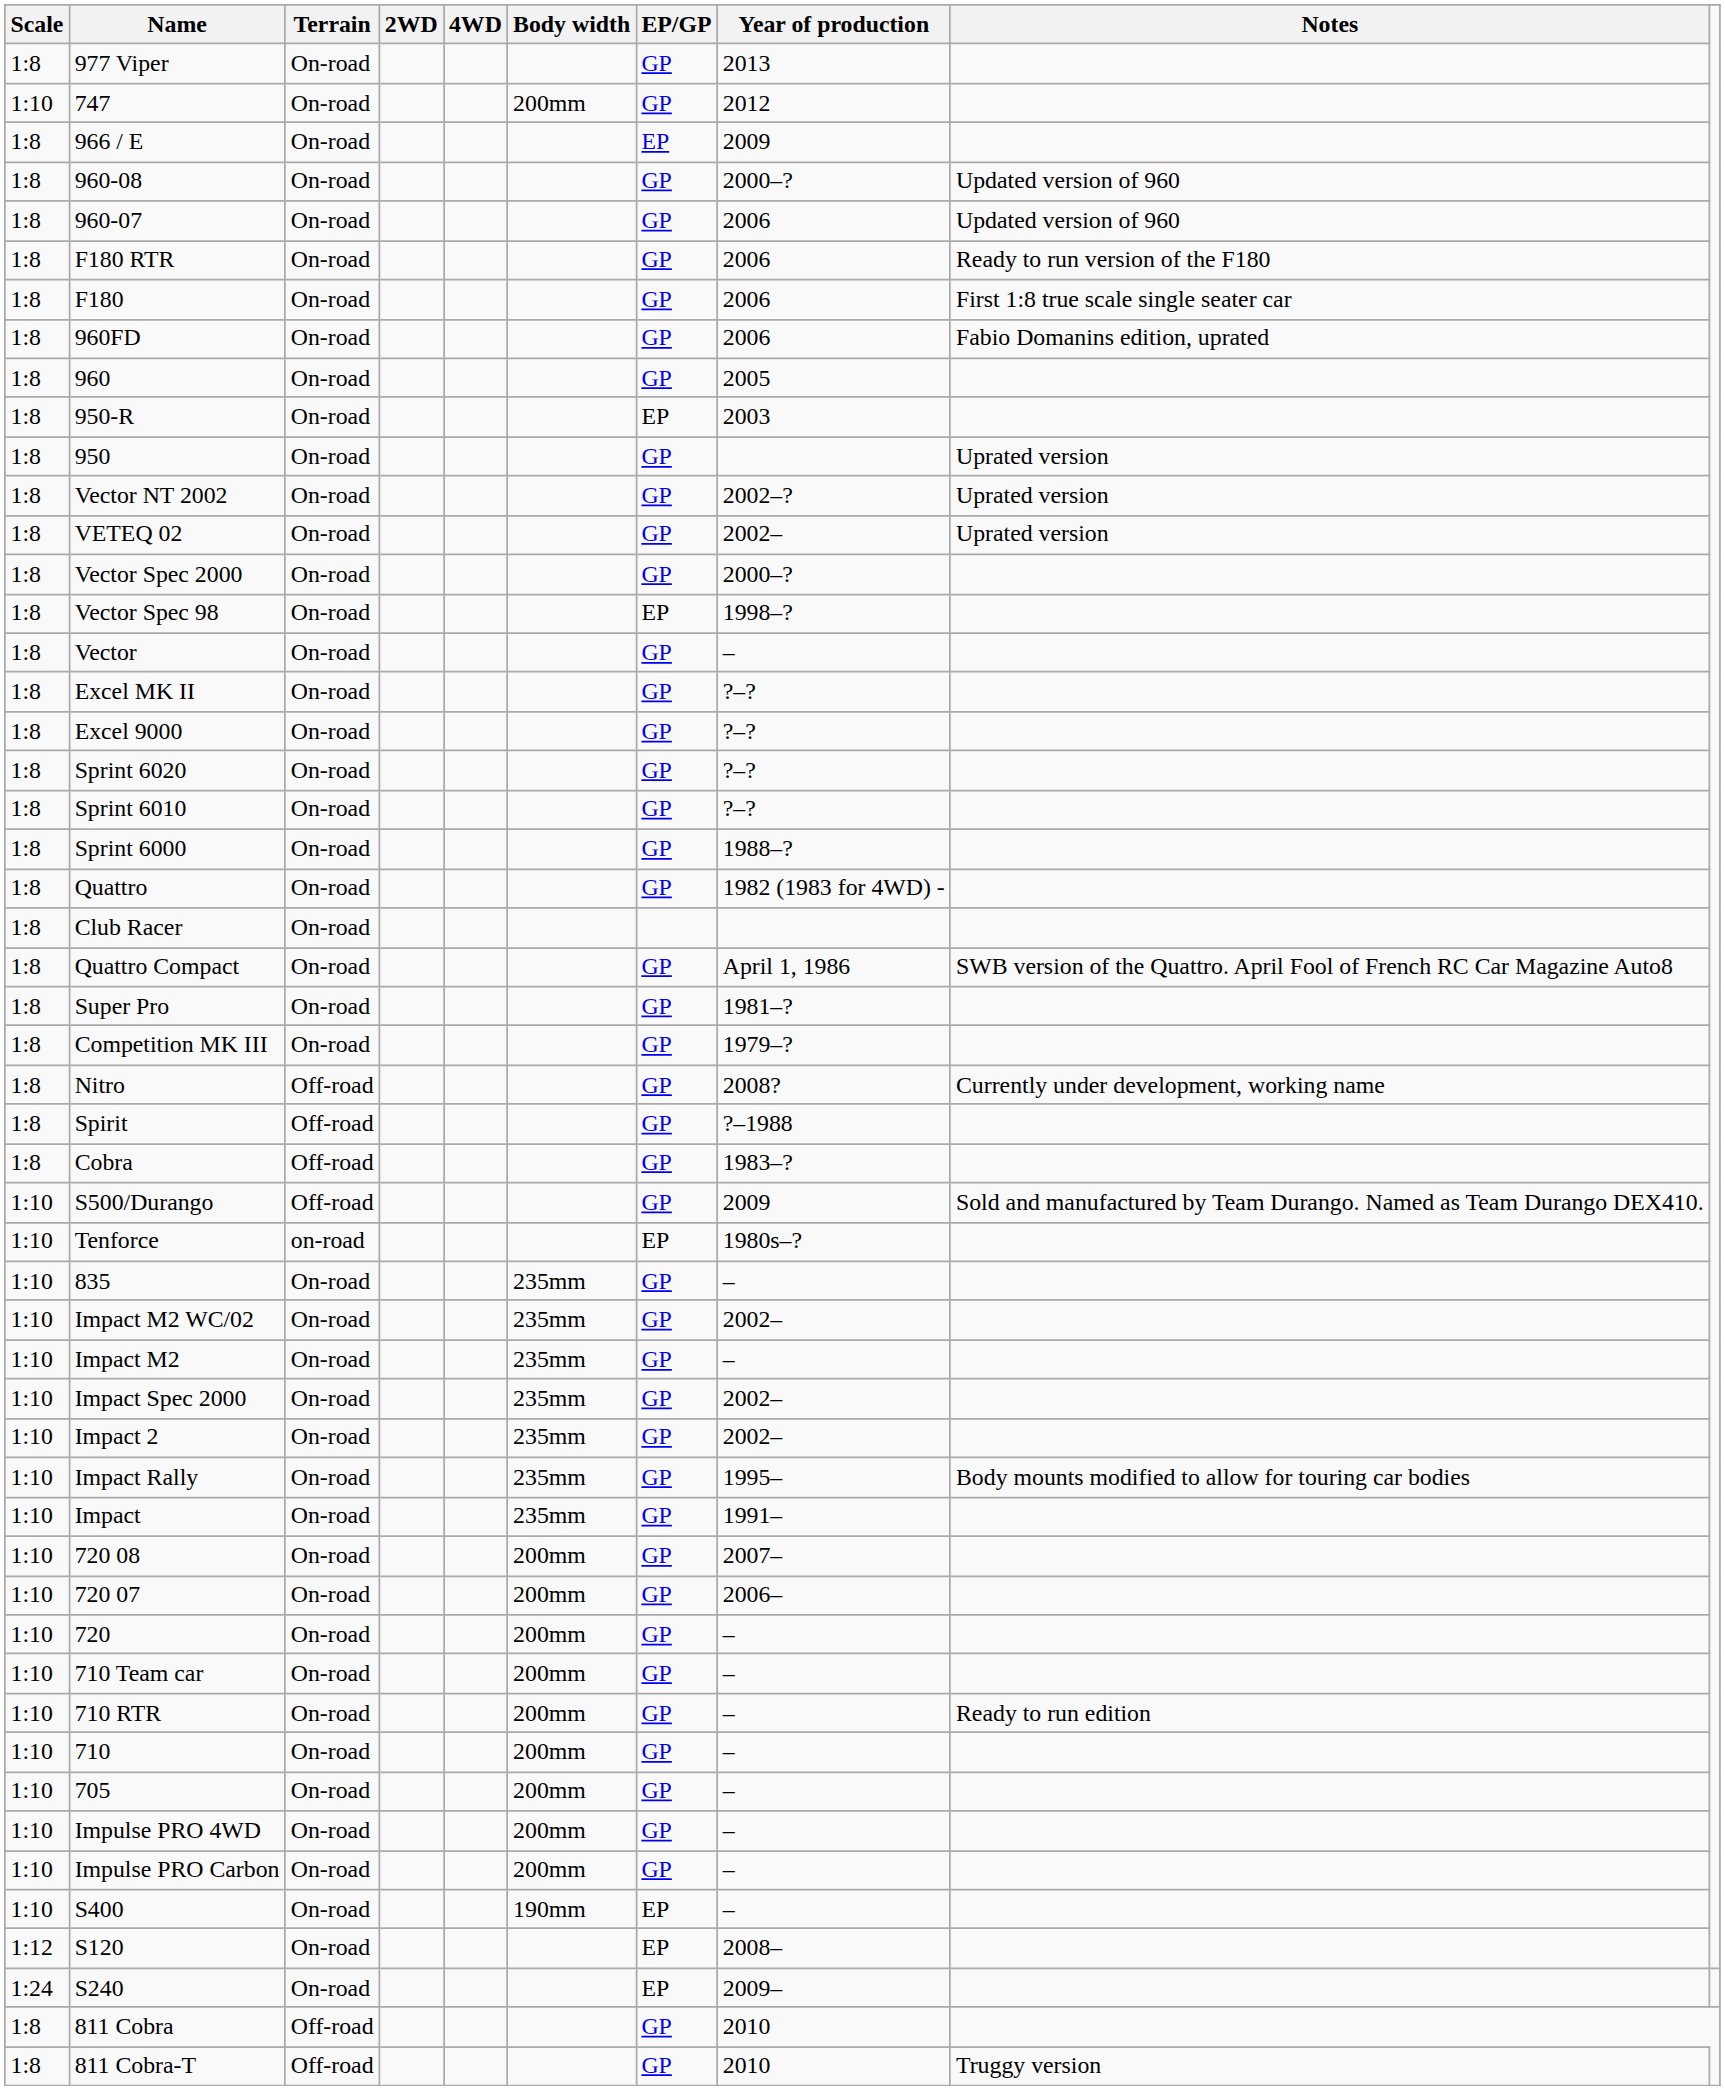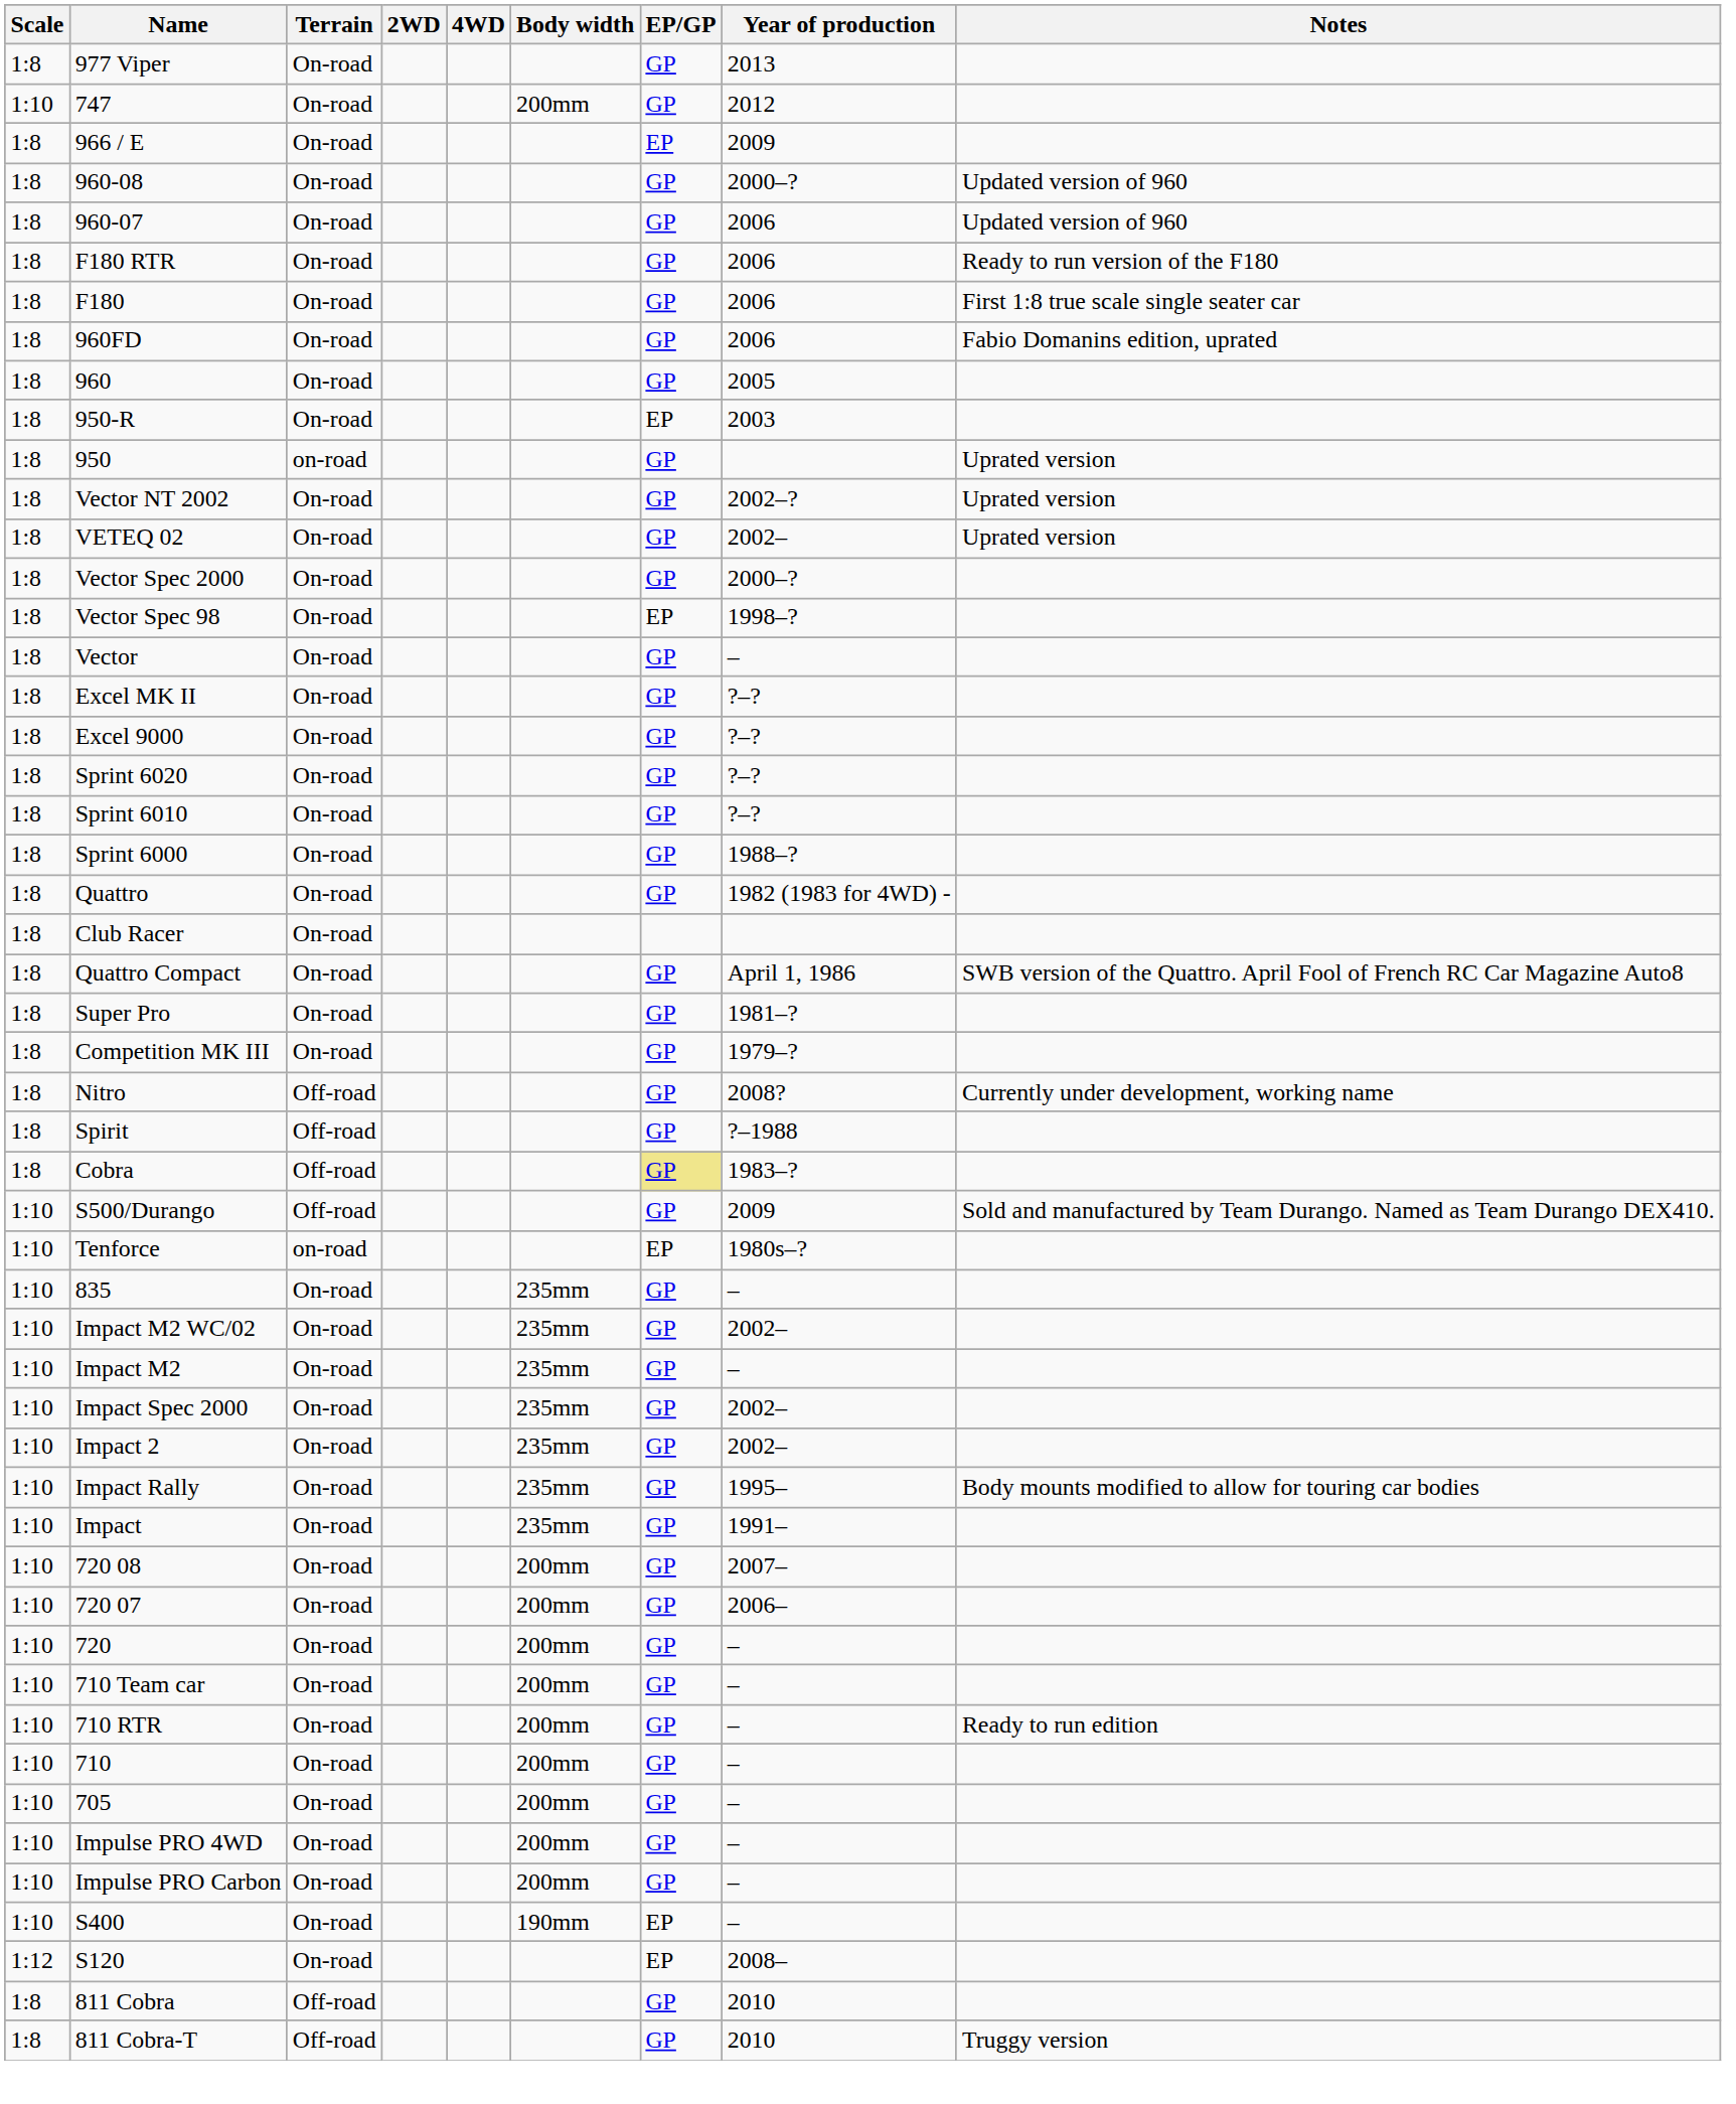 <table class="wikitable sortable" style="font-size: 85%;">
 <tr>
 <th>Scale</th>
 <th>Name</th>
 <th>Terrain</th>
 <th>2WD</th>
 <th>4WD</th>
 <th>Body width</th>
 <th>EP/GP</th>
 <th>Year of production</th>
 <th>Notes</th>
 </tr>
 <tr>
 <td>1:8</td>
 <td>977 Viper</td>
 <td>On-road</td>
 <td></td>
 <td></td>
 <td></td>
 <td><a href='#'>GP</a></td>
 <td>2013</td>
 <td></td>
 </tr>
 <tr>
 <td>1:10</td>
 <td>747</td>
 <td>On-road</td>
 <td></td>
 <td></td>
 <td>200mm</td>
 <td><a href='#'>GP</a></td>
 <td>2012</td>
 <td></td>
 </tr>
 <tr>
 <td>1:8</td>
 <td>966 / E</td>
 <td>On-road</td>
 <td></td>
 <td></td>
 <td></td>
 <td><a href='#'>EP</a></td>
 <td>2009</td>
 <td></td>
 </tr>
 <tr>
 <td>1:8</td>
 <td>960-08</td>
 <td>On-road</td>
 <td></td>
 <td></td>
 <td></td>
 <td><a href='#'>GP</a></td>
 <td>2000–?</td>
 <td>Updated version of 960</td>
 </tr>
 <tr>
 <td>1:8</td>
 <td>960-07</td>
 <td>On-road</td>
 <td></td>
 <td></td>
 <td></td>
 <td><a href='#'>GP</a></td>
 <td>2006</td>
 <td>Updated version of 960</td>
 </tr>
 <tr>
 <td>1:8</td>
 <td>F180 RTR</td>
 <td>On-road</td>
 <td></td>
 <td></td>
 <td></td>
 <td><a href='#'>GP</a></td>
 <td>2006</td>
 <td>Ready to run version of the F180</td>
 </tr>
 <tr>
 <td>1:8</td>
 <td>F180</td>
 <td>On-road</td>
 <td></td>
 <td></td>
 <td></td>
 <td><a href='#'>GP</a></td>
 <td>2006</td>
 <td>First 1:8 true scale single seater car</td>
 </tr>
 <tr>
 <td>1:8</td>
 <td>960FD</td>
 <td>On-road</td>
 <td></td>
 <td></td>
 <td></td>
 <td><a href='#'>GP</a></td>
 <td>2006</td>
 <td>Fabio Domanins edition, uprated</td>
 </tr>
 <tr>
 <td>1:8</td>
 <td>960</td>
 <td>On-road</td>
 <td></td>
 <td></td>
 <td></td>
 <td><a href='#'>GP</a></td>
 <td>2005</td>
 <td></td>
 </tr>
 <tr>
 <td>1:8</td>
 <td>950-R</td>
 <td>On-road</td>
 <td></td>
 <td></td>
 <td></td>
 <td>EP</td>
 <td>2003</td>
 <td></td>
 </tr>
 <tr>
 <td>1:8</td>
 <td>950</td>
-<td>On-road</td>
+<td>on-road</td>
 <td></td>
 <td></td>
 <td></td>
 <td><a href='#'>GP</a></td>
 <td></td>
 <td>Uprated version</td>
 </tr>
 <tr>
 <td>1:8</td>
 <td>Vector NT 2002</td>
 <td>On-road</td>
 <td></td>
 <td></td>
 <td></td>
 <td><a href='#'>GP</a></td>
 <td>2002–?</td>
 <td>Uprated version</td>
 </tr>
 <tr>
 <td>1:8</td>
 <td>VETEQ 02</td>
 <td>On-road</td>
 <td></td>
 <td></td>
 <td></td>
 <td><a href='#'>GP</a></td>
 <td>2002–</td>
 <td>Uprated version</td>
 </tr>
 <tr>
 <td>1:8</td>
 <td>Vector Spec 2000</td>
 <td>On-road</td>
 <td></td>
 <td></td>
 <td></td>
 <td><a href='#'>GP</a></td>
 <td>2000–?</td>
 <td></td>
 </tr>
 <tr>
 <td>1:8</td>
 <td>Vector Spec 98</td>
 <td>On-road</td>
 <td></td>
 <td></td>
 <td></td>
 <td>EP</td>
 <td>1998–?</td>
 <td></td>
 </tr>
 <tr>
 <td>1:8</td>
 <td>Vector</td>
 <td>On-road</td>
 <td></td>
 <td></td>
 <td></td>
 <td><a href='#'>GP</a></td>
 <td>–</td>
 <td></td>
 </tr>
 <tr>
 <td>1:8</td>
 <td>Excel MK II</td>
 <td>On-road</td>
 <td></td>
 <td></td>
 <td></td>
 <td><a href='#'>GP</a></td>
 <td>?–?</td>
 <td></td>
 </tr>
 <tr>
 <td>1:8</td>
 <td>Excel 9000</td>
 <td>On-road</td>
 <td></td>
 <td></td>
 <td></td>
 <td><a href='#'>GP</a></td>
 <td>?–?</td>
 <td></td>
 </tr>
 <tr>
 <td>1:8</td>
 <td>Sprint 6020</td>
 <td>On-road</td>
 <td></td>
 <td></td>
 <td></td>
 <td><a href='#'>GP</a></td>
 <td>?–?</td>
 <td></td>
 </tr>
 <tr>
 <td>1:8</td>
 <td>Sprint 6010</td>
 <td>On-road</td>
 <td></td>
 <td></td>
 <td></td>
 <td><a href='#'>GP</a></td>
 <td>?–?</td>
 <td></td>
 </tr>
 <tr>
 <td>1:8</td>
 <td>Sprint 6000</td>
 <td>On-road</td>
 <td></td>
 <td></td>
 <td></td>
 <td><a href='#'>GP</a></td>
 <td>1988–?</td>
 <td></td>
 </tr>
 <tr>
 <td>1:8</td>
 <td>Quattro</td>
 <td>On-road</td>
 <td></td>
 <td></td>
 <td></td>
 <td><a href='#'>GP</a></td>
 <td>1982 (1983 for 4WD) -</td>
 <td></td>
 </tr>
 <tr>
 <td>1:8</td>
 <td>Club Racer</td>
 <td>On-road</td>
 <td></td>
 <td></td>
 <td></td>
 <td></td>
 <td></td>
 <td></td>
 </tr>
 <tr>
 <td>1:8</td>
 <td>Quattro Compact</td>
 <td>On-road</td>
 <td></td>
 <td></td>
 <td></td>
 <td><a href='#'>GP</a></td>
 <td>April 1, 1986</td>
 <td>SWB version of the Quattro. April Fool of French RC Car Magazine Auto8</td>
 </tr>
 <tr>
 <td>1:8</td>
 <td>Super Pro</td>
 <td>On-road</td>
 <td></td>
 <td></td>
 <td></td>
 <td><a href='#'>GP</a></td>
 <td>1981–?</td>
 <td></td>
 </tr>
 <tr>
 <td>1:8</td>
 <td>Competition MK III</td>
 <td>On-road</td>
 <td></td>
 <td></td>
 <td></td>
 <td><a href='#'>GP</a></td>
 <td>1979–?</td>
 <td></td>
 </tr>
 <tr>
 <td>1:8</td>
 <td>Nitro</td>
 <td>Off-road</td>
 <td></td>
 <td></td>
 <td></td>
 <td><a href='#'>GP</a></td>
 <td>2008?</td>
 <td>Currently under development, working name</td>
 </tr>
 <tr>
 <td>1:8</td>
 <td>Spirit</td>
 <td>Off-road</td>
 <td></td>
 <td></td>
 <td></td>
 <td><a href='#'>GP</a></td>
 <td>?–1988</td>
 <td></td>
 </tr>
 <tr>
 <td>1:8</td>
 <td>Cobra</td>
 <td>Off-road</td>
 <td></td>
 <td></td>
 <td></td>
-<td><a href='#'>GP</a></td>
+<td style="background: khaki;"><a href='#'>GP</a></td>
 <td>1983–?</td>
 <td></td>
 </tr>
 <tr>
 <td>1:10</td>
 <td>S500/Durango</td>
 <td>Off-road</td>
 <td></td>
 <td></td>
 <td></td>
 <td><a href='#'>GP</a></td>
 <td>2009</td>
 <td>Sold and manufactured by Team Durango. Named as Team Durango DEX410.</td>
 </tr>
 <tr>
 <td>1:10</td>
 <td>Tenforce</td>
 <td>on-road</td>
 <td></td>
 <td></td>
 <td></td>
 <td>EP</td>
 <td>1980s–?</td>
 <td></td>
 </tr>
 <tr>
 <td>1:10</td>
 <td>835</td>
 <td>On-road</td>
 <td></td>
 <td></td>
 <td>235mm</td>
 <td><a href='#'>GP</a></td>
 <td>–</td>
 <td></td>
 </tr>
 <tr>
 <td>1:10</td>
 <td>Impact M2 WC/02</td>
 <td>On-road</td>
 <td></td>
 <td></td>
 <td>235mm</td>
 <td><a href='#'>GP</a></td>
 <td>2002–</td>
 <td></td>
 </tr>
 <tr>
 <td>1:10</td>
 <td>Impact M2</td>
 <td>On-road</td>
 <td></td>
 <td></td>
 <td>235mm</td>
 <td><a href='#'>GP</a></td>
 <td>–</td>
 <td></td>
 </tr>
 <tr>
 <td>1:10</td>
 <td>Impact Spec 2000</td>
 <td>On-road</td>
 <td></td>
 <td></td>
 <td>235mm</td>
 <td><a href='#'>GP</a></td>
 <td>2002–</td>
 <td></td>
 </tr>
 <tr>
 <td>1:10</td>
 <td>Impact 2</td>
 <td>On-road</td>
 <td></td>
 <td></td>
 <td>235mm</td>
 <td><a href='#'>GP</a></td>
 <td>2002–</td>
 <td></td>
 </tr>
 <tr>
 <td>1:10</td>
 <td>Impact Rally</td>
 <td>On-road</td>
 <td></td>
 <td></td>
 <td>235mm</td>
 <td><a href='#'>GP</a></td>
 <td>1995–</td>
 <td>Body mounts modified to allow for touring car bodies</td>
 </tr>
 <tr>
 <td>1:10</td>
 <td>Impact</td>
 <td>On-road</td>
 <td></td>
 <td></td>
 <td>235mm</td>
 <td><a href='#'>GP</a></td>
 <td>1991–</td>
 <td></td>
 </tr>
 <tr>
 <td>1:10</td>
 <td>720 08</td>
 <td>On-road</td>
 <td></td>
 <td></td>
 <td>200mm</td>
 <td><a href='#'>GP</a></td>
 <td>2007–</td>
 <td></td>
 </tr>
 <tr>
 <td>1:10</td>
 <td>720 07</td>
 <td>On-road</td>
 <td></td>
 <td></td>
 <td>200mm</td>
 <td><a href='#'>GP</a></td>
 <td>2006–</td>
 <td></td>
 </tr>
 <tr>
 <td>1:10</td>
 <td>720</td>
 <td>On-road</td>
 <td></td>
 <td></td>
 <td>200mm</td>
 <td><a href='#'>GP</a></td>
 <td>–</td>
 <td></td>
 </tr>
 <tr>
 <td>1:10</td>
 <td>710 Team car</td>
 <td>On-road</td>
 <td></td>
 <td></td>
 <td>200mm</td>
 <td><a href='#'>GP</a></td>
 <td>–</td>
 <td></td>
 </tr>
 <tr>
 <td>1:10</td>
 <td>710 RTR</td>
 <td>On-road</td>
 <td></td>
 <td></td>
 <td>200mm</td>
 <td><a href='#'>GP</a></td>
 <td>–</td>
 <td>Ready to run edition</td>
 </tr>
 <tr>
 <td>1:10</td>
 <td>710</td>
 <td>On-road</td>
 <td></td>
 <td></td>
 <td>200mm</td>
 <td><a href='#'>GP</a></td>
 <td>–</td>
 <td></td>
 </tr>
 <tr>
 <td>1:10</td>
 <td>705</td>
 <td>On-road</td>
 <td></td>
 <td></td>
 <td>200mm</td>
 <td><a href='#'>GP</a></td>
 <td>–</td>
 <td></td>
 </tr>
 <tr>
 <td>1:10</td>
 <td>Impulse PRO 4WD</td>
 <td>On-road</td>
 <td></td>
 <td></td>
 <td>200mm</td>
 <td><a href='#'>GP</a></td>
 <td>–</td>
 <td></td>
 </tr>
 <tr>
 <td>1:10</td>
 <td>Impulse PRO Carbon</td>
 <td>On-road</td>
 <td></td>
 <td></td>
 <td>200mm</td>
 <td><a href='#'>GP</a></td>
 <td>–</td>
 <td></td>
 </tr>
 <tr>
 <td>1:10</td>
 <td>S400</td>
 <td>On-road</td>
 <td></td>
 <td></td>
 <td>190mm</td>
 <td>EP</td>
 <td>–</td>
 <td></td>
 </tr>
 <tr>
 <td>1:12</td>
 <td>S120</td>
 <td>On-road</td>
 <td></td>
 <td></td>
 <td></td>
 <td>EP</td>
 <td>2008–</td>
 <td></td>
 </tr>
 <tr>
-<td>1:24</td>
-<td>S240</td>
-<td>On-road</td>
-<td></td>
-<td></td>
-<td></td>
-<td>EP</td>
-<td>2009–</td>
-<td></td>
-<td></td>
-</tr>
-<tr>
 <td>1:8</td>
 <td>811 Cobra</td>
 <td>Off-road</td>
 <td></td>
 <td></td>
 <td></td>
 <td><a href='#'>GP</a></td>
 <td>2010</td>
 </tr>
 <tr>
 <td>1:8</td>
 <td>811 Cobra-T</td>
 <td>Off-road</td>
 <td></td>
 <td></td>
 <td></td>
 <td><a href='#'>GP</a></td>
 <td>2010</td>
 <td>Truggy version</td>
 </tr>
 </table>
